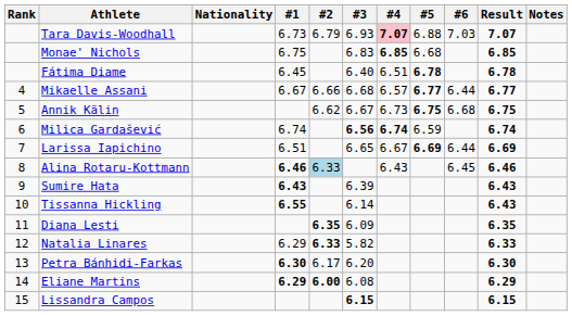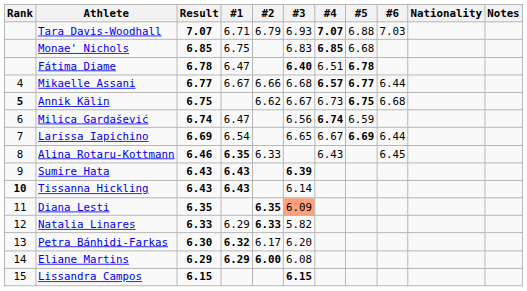 <table class="wikitable sortable" style="text-align:center">
 <tr>
 <th>Rank</th>
 <th>Athlete</th>
-<th>Nationality</th>
+<th>Result</th>
 <th>#1</th>
 <th>#2</th>
 <th>#3</th>
 <th>#4</th>
 <th>#5</th>
 <th>#6</th>
-<th>Result</th>
+<th>Nationality</th>
 <th>Notes</th>
 </tr>
 <tr>
 <td></td>
 <td align=left><a href='#'>Tara Davis-Woodhall</a></td>
-<td align=left></td>
-<td>6.73</td>
+<td><strong>7.07</strong></td>
+<td>6.71</td>
 <td>6.79</td>
 <td>6.93</td>
-<td style="background: pink;"><strong>7.07</strong></td>
+<td><strong>7.07</strong></td>
 <td>6.88</td>
 <td>7.03</td>
-<td><strong>7.07</strong></td>
+<td align=left></td>
 <td></td>
 </tr>
 <tr>
 <td></td>
 <td align=left><a href='#'>Monae' Nichols</a></td>
-<td align=left></td>
+<td><strong>6.85</strong></td>
 <td>6.75</td>
 <td></td>
 <td>6.83</td>
 <td><strong>6.85</strong></td>
 <td>6.68</td>
 <td></td>
-<td><strong>6.85</strong></td>
+<td align=left></td>
 <td></td>
 </tr>
 <tr>
 <td></td>
 <td align=left><a href='#'>Fátima Diame</a></td>
-<td align=left></td>
-<td>6.45</td>
+<td><strong>6.78</strong></td>
+<td>6.47</td>
 <td></td>
-<td>6.40</td>
+<td><strong>6.40</strong></td>
 <td>6.51</td>
 <td><strong>6.78</strong></td>
 <td></td>
-<td><strong>6.78</strong></td>
+<td align=left></td>
 <td></td>
 </tr>
 <tr>
 <td>4</td>
 <td align=left><a href='#'>Mikaelle Assani</a></td>
-<td align=left></td>
+<td><strong>6.77</strong></td>
 <td>6.67</td>
 <td>6.66</td>
 <td>6.68</td>
-<td>6.57</td>
+<td><strong>6.57</strong></td>
 <td><strong>6.77</strong></td>
 <td>6.44</td>
-<td><strong>6.77</strong></td>
+<td align=left></td>
 <td></td>
 </tr>
 <tr>
-<td>5</td>
+<td><strong>5</strong></td>
 <td align=left><a href='#'>Annik Kälin</a></td>
-<td align=left></td>
+<td><strong>6.75</strong></td>
 <td></td>
 <td>6.62</td>
 <td>6.67</td>
 <td>6.73</td>
 <td><strong>6.75</strong></td>
 <td>6.68</td>
-<td><strong>6.75</strong></td>
+<td align=left></td>
 <td></td>
 </tr>
 <tr>
 <td>6</td>
 <td align=left><a href='#'>Milica Gardašević</a></td>
-<td align=left></td>
-<td>6.74</td>
+<td><strong>6.74</strong></td>
+<td>6.47</td>
 <td></td>
-<td><strong>6.56</strong></td>
+<td>6.56</td>
 <td><strong>6.74</strong></td>
 <td>6.59</td>
 <td></td>
-<td><strong>6.74</strong></td>
+<td align=left></td>
 <td></td>
 </tr>
 <tr>
 <td>7</td>
 <td align=left><a href='#'>Larissa Iapichino</a></td>
-<td align=left></td>
-<td>6.51</td>
+<td><strong>6.69</strong></td>
+<td>6.54</td>
 <td></td>
 <td>6.65</td>
 <td>6.67</td>
 <td><strong>6.69</strong></td>
 <td>6.44</td>
-<td><strong>6.69</strong></td>
+<td align=left></td>
 <td></td>
 </tr>
 <tr>
 <td>8</td>
 <td align=left><a href='#'>Alina Rotaru-Kottmann</a></td>
-<td align=left></td>
 <td><strong>6.46</strong></td>
-<td style="background: lightblue;">6.33</td>
+<td><strong>6.35</strong></td>
+<td>6.33</td>
 <td></td>
 <td>6.43</td>
 <td></td>
 <td>6.45</td>
-<td><strong>6.46</strong></td>
+<td align=left></td>
 <td></td>
 </tr>
 <tr>
 <td>9</td>
 <td align=left><a href='#'>Sumire Hata</a></td>
-<td align=left></td>
+<td><strong>6.43</strong></td>
 <td><strong>6.43</strong></td>
 <td></td>
-<td>6.39</td>
+<td><strong>6.39</strong></td>
 <td></td>
 <td></td>
 <td></td>
-<td><strong>6.43</strong></td>
+<td align=left></td>
 <td></td>
 </tr>
 <tr>
-<td>10</td>
+<td><strong>10</strong></td>
 <td align=left><a href='#'>Tissanna Hickling</a></td>
-<td align=left></td>
-<td><strong>6.55</strong></td>
+<td><strong>6.43</strong></td>
+<td><strong>6.43</strong></td>
 <td></td>
 <td>6.14</td>
 <td></td>
 <td></td>
 <td></td>
-<td><strong>6.43</strong></td>
+<td align=left></td>
 <td></td>
 </tr>
 <tr>
 <td>11</td>
 <td align=left><a href='#'>Diana Lesti</a></td>
-<td align=left></td>
+<td><strong>6.35</strong></td>
 <td></td>
 <td><strong>6.35</strong></td>
-<td>6.09</td>
+<td style="background: lightsalmon;">6.09</td>
 <td></td>
 <td></td>
 <td></td>
-<td><strong>6.35</strong></td>
+<td align=left></td>
 <td></td>
 </tr>
 <tr>
 <td>12</td>
 <td align=left><a href='#'>Natalia Linares</a></td>
-<td align=left></td>
+<td><strong>6.33</strong></td>
 <td>6.29</td>
 <td><strong>6.33</strong></td>
 <td>5.82</td>
 <td></td>
 <td></td>
 <td></td>
-<td><strong>6.33</strong></td>
+<td align=left></td>
 <td></td>
 </tr>
 <tr>
 <td>13</td>
 <td align=left><a href='#'>Petra Bánhidi-Farkas</a></td>
-<td align=left></td>
 <td><strong>6.30</strong></td>
+<td><strong>6.32</strong></td>
 <td>6.17</td>
 <td>6.20</td>
 <td></td>
 <td></td>
 <td></td>
-<td><strong>6.30</strong></td>
+<td align=left></td>
 <td></td>
 </tr>
 <tr>
 <td>14</td>
 <td align=left><a href='#'>Eliane Martins</a></td>
-<td align=left></td>
+<td><strong>6.29</strong></td>
 <td><strong>6.29</strong></td>
 <td><strong>6.00</strong></td>
 <td>6.08</td>
 <td></td>
 <td></td>
 <td></td>
-<td><strong>6.29</strong></td>
+<td align=left></td>
 <td></td>
 </tr>
 <tr>
 <td>15</td>
 <td align=left><a href='#'>Lissandra Campos</a></td>
-<td align=left></td>
+<td><strong>6.15</strong></td>
 <td></td>
 <td></td>
 <td><strong>6.15</strong></td>
 <td></td>
 <td></td>
 <td></td>
-<td><strong>6.15</strong></td>
+<td align=left></td>
 <td></td>
 </tr>
 </table>
